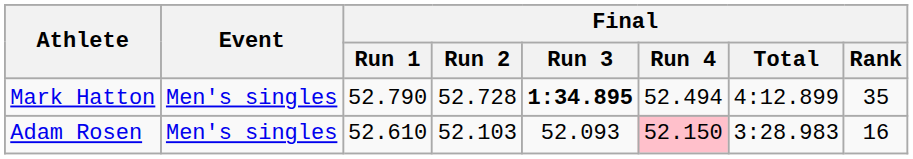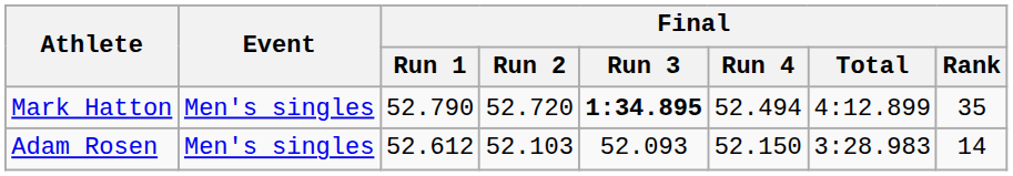 <table class="wikitable" style="font-size:90%">
 <tr>
 <th rowspan="2">Athlete</th>
 <th rowspan="2">Event</th>
 <th colspan="6">Final</th>
 </tr>
 <tr>
 <th>Run 1</th>
 <th>Run 2</th>
 <th>Run 3</th>
 <th>Run 4</th>
 <th>Total</th>
 <th>Rank</th>
 </tr>
 <tr>
 <td><a href='#'>Mark Hatton</a></td>
 <td><a href='#'>Men's singles</a></td>
 <td align="center">52.790</td>
-<td align="center">52.728</td>
+<td align="center">52.720</td>
 <td align="center"><strong>1:34.895</strong></td>
 <td align="center">52.494</td>
 <td align="center">4:12.899</td>
 <td align="center">35</td>
 </tr>
 <tr>
 <td><a href='#'>Adam Rosen</a></td>
 <td><a href='#'>Men's singles</a></td>
-<td align="center">52.610</td>
+<td align="center">52.612</td>
 <td align="center">52.103</td>
 <td align="center">52.093</td>
-<td align="center" style="background: pink;">52.150</td>
+<td align="center">52.150</td>
 <td align="center">3:28.983</td>
-<td align="center">16</td>
+<td align="center">14</td>
 </tr>
 </table>
